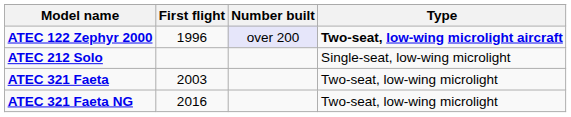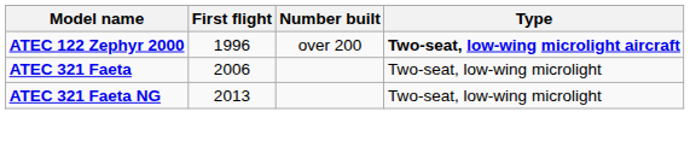 <table class="wikitable" align=center style="font-size:90%;">
 <tr>
 </tr>
 <tr style="background:#efefef;">
 <th>Model name</th>
 <th>First flight</th>
 <th>Number built</th>
 <th>Type</th>
 </tr>
 <tr>
 <td align=left><strong><a href='#'>ATEC 122 Zephyr 2000</a></strong></td>
 <td align=center>1996</td>
-<td align=center style="background: lavender;">over 200</td>
+<td align=center>over 200</td>
 <td align=left><strong>Two-seat, <a href='#'>low-wing</a> <a href='#'>microlight aircraft</a></strong></td>
 </tr>
 <tr>
-<td align=left><strong><a href='#'>ATEC 212 Solo</a></strong></td>
-<td align=center></td>
-<td align=center></td>
-<td align=left>Single-seat, low-wing microlight</td>
-</tr>
-<tr>
 <td align=left><strong><a href='#'>ATEC 321 Faeta</a></strong></td>
-<td align=center>2003</td>
+<td align=center>2006</td>
 <td align=center></td>
 <td align=left>Two-seat, low-wing microlight</td>
 </tr>
 <tr>
 <td align=left><strong><a href='#'>ATEC 321 Faeta NG</a></strong></td>
-<td align=center>2016</td>
+<td align=center>2013</td>
 <td align=center></td>
 <td align=left>Two-seat, low-wing microlight</td>
 </tr>
 </table>
